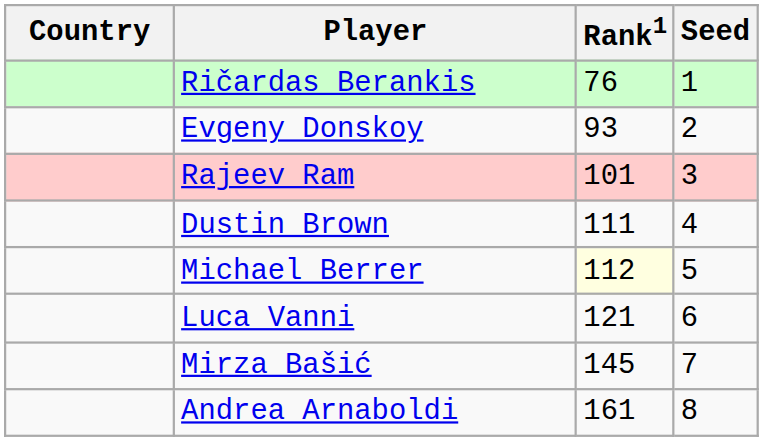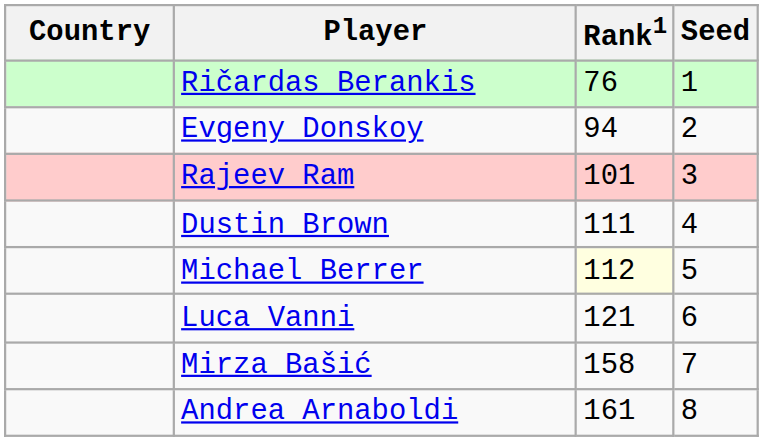 <table class="sortable wikitable">
 <tr>
 <th width="70">Country</th>
 <th width="175">Player</th>
 <th>Rank<sup>1</sup></th>
 <th>Seed</th>
 </tr>
 <tr style="background:#cfc;">
 <td></td>
 <td><a href='#'>Ričardas Berankis</a></td>
 <td>76</td>
 <td>1</td>
 </tr>
 <tr>
 <td></td>
 <td><a href='#'>Evgeny Donskoy</a></td>
-<td>93</td>
+<td>94</td>
 <td>2</td>
 </tr>
 <tr style="background:#fcc;">
 <td></td>
 <td><a href='#'>Rajeev Ram</a></td>
 <td>101</td>
 <td>3</td>
 </tr>
 <tr>
 <td></td>
 <td><a href='#'>Dustin Brown</a></td>
 <td>111</td>
 <td>4</td>
 </tr>
 <tr>
 <td></td>
 <td><a href='#'>Michael Berrer</a></td>
 <td style="background: lightyellow;">112</td>
 <td>5</td>
 </tr>
 <tr>
 <td></td>
 <td><a href='#'>Luca Vanni</a></td>
 <td>121</td>
 <td>6</td>
 </tr>
 <tr>
 <td></td>
 <td><a href='#'>Mirza Bašić</a></td>
-<td>145</td>
+<td>158</td>
 <td>7</td>
 </tr>
 <tr>
 <td></td>
 <td><a href='#'>Andrea Arnaboldi</a></td>
 <td>161</td>
 <td>8</td>
 </tr>
 </table>
